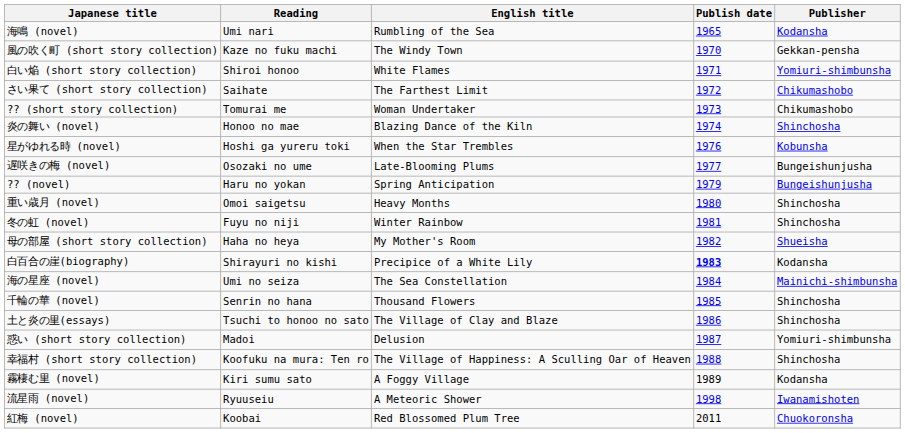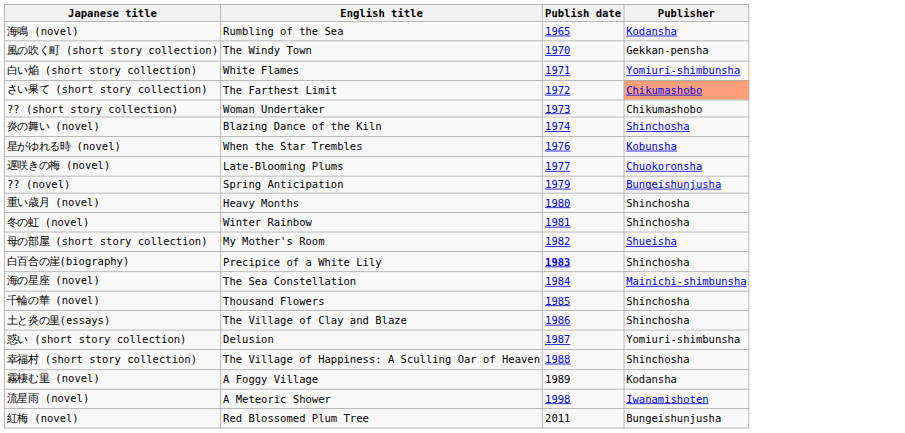 <table class="wikitable">
 <tr>
 <th>Japanese title</th>
-<th>Reading</th>
 <th>English title</th>
 <th>Publish date</th>
 <th>Publisher</th>
 </tr>
 <tr>
 <td>海鳴 (novel)</td>
-<td>Umi nari</td>
 <td>Rumbling of the Sea</td>
 <td><a href='#'>1965</a></td>
 <td><a href='#'>Kodansha</a></td>
 </tr>
 <tr>
 <td>風の吹く町 (short story collection)</td>
-<td>Kaze no fuku machi</td>
 <td>The Windy Town</td>
 <td><a href='#'>1970</a></td>
 <td>Gekkan-pensha</td>
 </tr>
 <tr>
 <td>白い焔 (short story collection)</td>
-<td>Shiroi honoo</td>
 <td>White Flames</td>
 <td><a href='#'>1971</a></td>
 <td><a href='#'>Yomiuri-shimbunsha</a></td>
 </tr>
 <tr>
 <td>さい果て (short story collection)</td>
-<td>Saihate</td>
 <td>The Farthest Limit</td>
 <td><a href='#'>1972</a></td>
-<td><a href='#'>Chikumashobo</a></td>
+<td style="background: lightsalmon;"><a href='#'>Chikumashobo</a></td>
 </tr>
 <tr>
 <td>?? (short story collection)</td>
-<td>Tomurai me</td>
 <td>Woman Undertaker</td>
 <td><a href='#'>1973</a></td>
 <td>Chikumashobo</td>
 </tr>
 <tr>
 <td>炎の舞い (novel)</td>
-<td>Honoo no mae</td>
 <td>Blazing Dance of the Kiln</td>
 <td><a href='#'>1974</a></td>
 <td><a href='#'>Shinchosha</a></td>
 </tr>
 <tr>
 <td>星がゆれる時 (novel)</td>
-<td>Hoshi ga yureru toki</td>
 <td>When the Star Trembles</td>
 <td><a href='#'>1976</a></td>
 <td><a href='#'>Kobunsha</a></td>
 </tr>
 <tr>
 <td>遅咲きの梅 (novel)</td>
-<td>Osozaki no ume</td>
 <td>Late-Blooming Plums</td>
 <td><a href='#'>1977</a></td>
-<td>Bungeishunjusha</td>
+<td><a href='#'>Chuokoronsha</a></td>
 </tr>
 <tr>
 <td>?? (novel)</td>
-<td>Haru no yokan</td>
 <td>Spring Anticipation</td>
 <td><a href='#'>1979</a></td>
 <td><a href='#'>Bungeishunjusha</a></td>
 </tr>
 <tr>
 <td>重い歳月 (novel)</td>
-<td>Omoi saigetsu</td>
 <td>Heavy Months</td>
 <td><a href='#'>1980</a></td>
 <td>Shinchosha</td>
 </tr>
 <tr>
 <td>冬の虹 (novel)</td>
-<td>Fuyu no niji</td>
 <td>Winter Rainbow</td>
 <td><a href='#'>1981</a></td>
 <td>Shinchosha</td>
 </tr>
 <tr>
 <td>母の部屋 (short story collection)</td>
-<td>Haha no heya</td>
 <td>My Mother's Room</td>
 <td><a href='#'>1982</a></td>
 <td><a href='#'>Shueisha</a></td>
 </tr>
 <tr>
 <td>白百合の崖(biography)</td>
-<td>Shirayuri no kishi</td>
 <td>Precipice of a White Lily</td>
 <td><strong><a href='#'>1983</a></strong></td>
-<td>Kodansha</td>
+<td>Shinchosha</td>
 </tr>
 <tr>
 <td>海の星座 (novel)</td>
-<td>Umi no seiza</td>
 <td>The Sea Constellation</td>
 <td><a href='#'>1984</a></td>
 <td><a href='#'>Mainichi-shimbunsha</a></td>
 </tr>
 <tr>
 <td>千輪の華 (novel)</td>
-<td>Senrin no hana</td>
 <td>Thousand Flowers</td>
 <td><a href='#'>1985</a></td>
 <td>Shinchosha</td>
 </tr>
 <tr>
 <td>土と炎の里(essays)</td>
-<td>Tsuchi to honoo no sato</td>
 <td>The Village of Clay and Blaze</td>
 <td><a href='#'>1986</a></td>
 <td>Shinchosha</td>
 </tr>
 <tr>
 <td>惑い (short story collection)</td>
-<td>Madoi</td>
 <td>Delusion</td>
 <td><a href='#'>1987</a></td>
 <td>Yomiuri-shimbunsha</td>
 </tr>
 <tr>
 <td>幸福村 (short story collection)</td>
-<td>Koofuku na mura: Ten ro</td>
 <td>The Village of Happiness: A Sculling Oar of Heaven</td>
 <td><a href='#'>1988</a></td>
 <td>Shinchosha</td>
 </tr>
 <tr>
 <td>霧棲む里 (novel)</td>
-<td>Kiri sumu sato</td>
 <td>A Foggy Village</td>
 <td>1989</td>
 <td>Kodansha</td>
 </tr>
 <tr>
 <td>流星雨 (novel)</td>
-<td>Ryuuseiu</td>
 <td>A Meteoric Shower</td>
 <td><a href='#'>1998</a></td>
 <td><a href='#'>Iwanamishoten</a></td>
 </tr>
 <tr>
 <td>紅梅 (novel)</td>
-<td>Koobai</td>
 <td>Red Blossomed Plum Tree</td>
 <td>2011</td>
-<td><a href='#'>Chuokoronsha</a></td>
+<td>Bungeishunjusha</td>
 </tr>
 </table>
